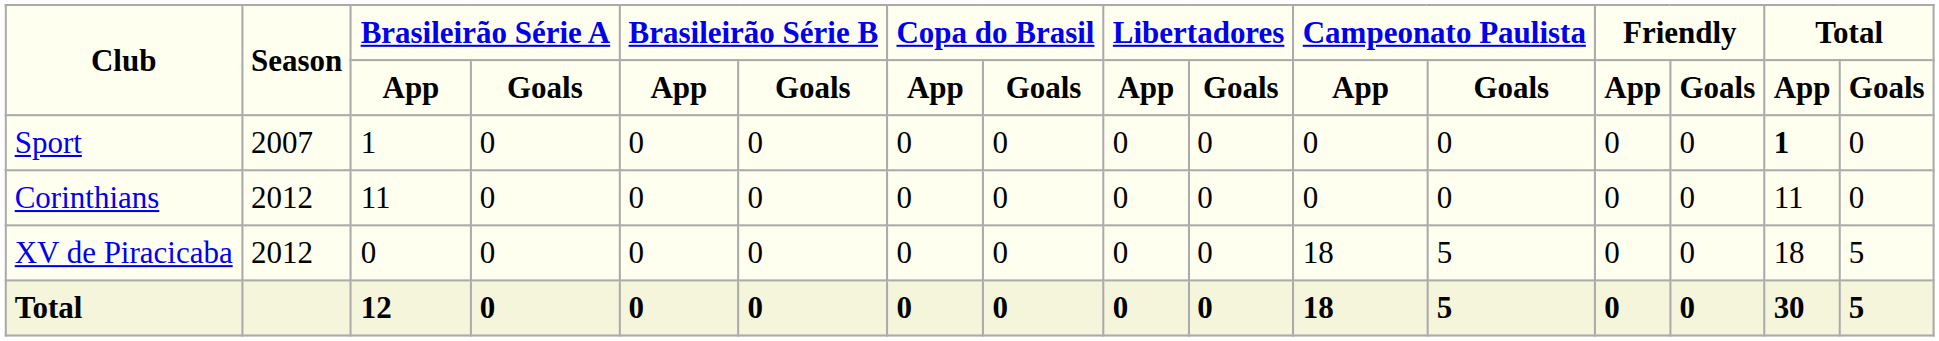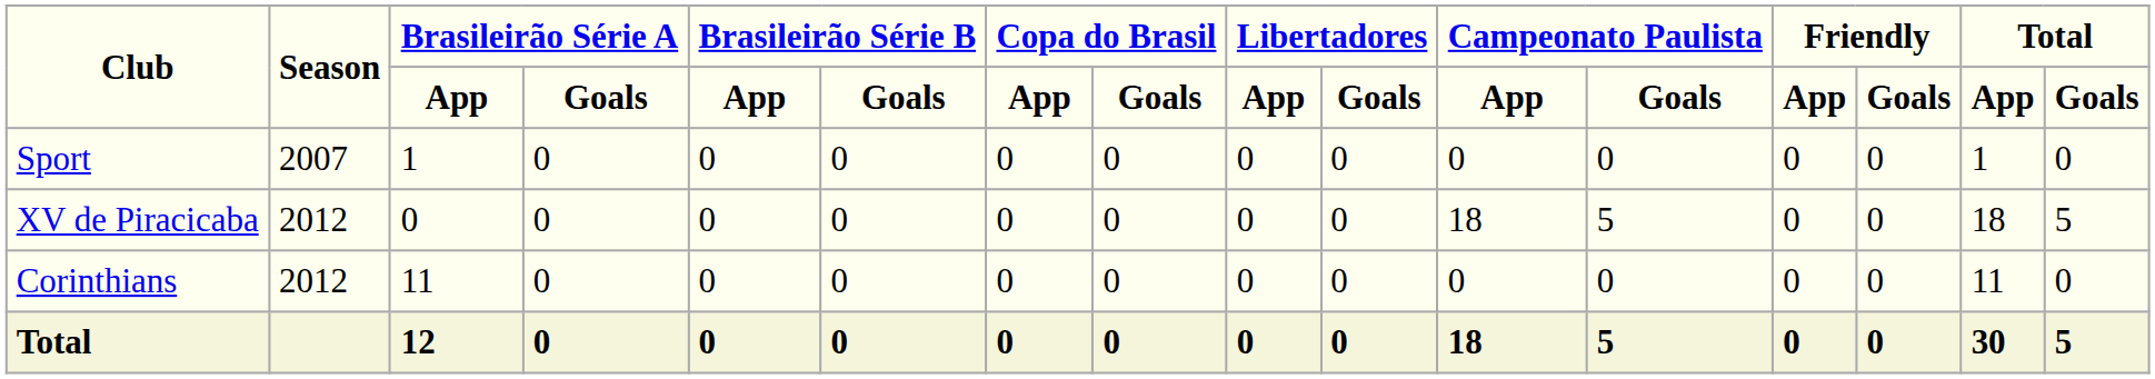 <table border="1" cellpadding="4" cellspacing="2" style="margin:auto; background:ivory; font-size:95%; border:1px #aaa solid; border-collapse:collapse; clear:center;">
 <tr>
 <th rowspan="2">Club</th>
 <th rowspan="2">Season</th>
 <th colspan="2"><a href='#'>Brasileirão Série A</a></th>
 <th colspan="2"><a href='#'>Brasileirão Série B</a></th>
 <th colspan="2"><a href='#'>Copa do Brasil</a></th>
 <th colspan="2"><a href='#'>Libertadores</a></th>
 <th colspan="2"><a href='#'>Campeonato Paulista</a></th>
 <th colspan="2">Friendly</th>
 <th colspan="2">Total</th>
 </tr>
 <tr>
 <th>App</th>
 <th>Goals</th>
 <th>App</th>
 <th>Goals</th>
 <th>App</th>
 <th>Goals</th>
 <th>App</th>
 <th>Goals</th>
 <th>App</th>
 <th>Goals</th>
 <th>App</th>
 <th>Goals</th>
 <th>App</th>
 <th>Goals</th>
 </tr>
 <tr>
 <td style="vertical-align:top;"><a href='#'>Sport</a></td>
 <td>2007</td>
 <td>1</td>
 <td>0</td>
 <td>0</td>
 <td>0</td>
 <td>0</td>
 <td>0</td>
 <td>0</td>
 <td>0</td>
 <td>0</td>
 <td>0</td>
 <td>0</td>
 <td>0</td>
-<td><strong>1</strong></td>
-<td>0</td>
-</tr>
-<tr>
-<td style="vertical-align:top;"><a href='#'>Corinthians</a></td>
-<td>2012</td>
-<td>11</td>
-<td>0</td>
-<td>0</td>
-<td>0</td>
-<td>0</td>
-<td>0</td>
-<td>0</td>
-<td>0</td>
-<td>0</td>
-<td>0</td>
-<td>0</td>
-<td>0</td>
-<td>11</td>
+<td>1</td>
 <td>0</td>
 </tr>
 <tr>
 <td style="vertical-align:top;"><a href='#'>XV de Piracicaba</a></td>
 <td>2012</td>
 <td>0</td>
 <td>0</td>
 <td>0</td>
 <td>0</td>
 <td>0</td>
 <td>0</td>
 <td>0</td>
 <td>0</td>
 <td>18</td>
 <td>5</td>
 <td>0</td>
 <td>0</td>
 <td>18</td>
 <td>5</td>
 </tr>
 <tr>
+<td style="vertical-align:top;"><a href='#'>Corinthians</a></td>
+<td>2012</td>
+<td>11</td>
+<td>0</td>
+<td>0</td>
+<td>0</td>
+<td>0</td>
+<td>0</td>
+<td>0</td>
+<td>0</td>
+<td>0</td>
+<td>0</td>
+<td>0</td>
+<td>0</td>
+<td>11</td>
+<td>0</td>
+</tr>
+<tr>
 <th style="text-align:left; background:beige;">Total</th>
 <th style="text-align:left; background:beige;"></th>
 <th style="text-align:left; background:beige;">12</th>
 <th style="text-align:left; background:beige;">0</th>
 <th style="text-align:left; background:beige;">0</th>
 <th style="text-align:left; background:beige;">0</th>
 <th style="text-align:left; background:beige;">0</th>
 <th style="text-align:left; background:beige;">0</th>
 <th style="text-align:left; background:beige;">0</th>
 <th style="text-align:left; background:beige;">0</th>
 <th style="text-align:left; background:beige;">18</th>
 <th style="text-align:left; background:beige;">5</th>
 <th style="text-align:left; background:beige;">0</th>
 <th style="text-align:left; background:beige;">0</th>
 <th style="text-align:left; background:beige;">30</th>
 <th style="text-align:left; background:beige;">5</th>
 </tr>
 </table>
